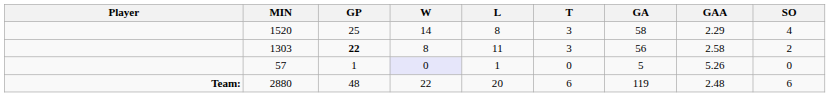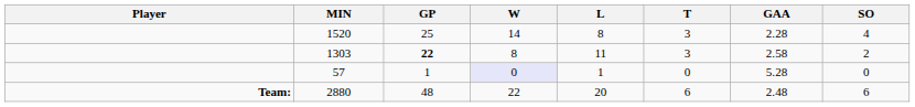 <table class="wikitable sortable" width="60%">
 <tr>
 <th bgcolor="#DDDDFF" width="10%">Player</th>
 <th width="3%" bgcolor="#DDDDFF" title="Minutes played">MIN</th>
 <th width="3%" bgcolor="#DDDDFF" title="Games played in">GP</th>
 <th width="3%" bgcolor="#DDDDFF" title="Games played in">W</th>
 <th width="3%" bgcolor="#DDDDFF"title="Games played in">L</th>
 <th width="3%" bgcolor="#DDDDFF" title="Ties">T</th>
-<th width="3%" bgcolor="#DDDDFF" title="Goals against">GA</th>
 <th width="3%" bgcolor="#DDDDFF" title="Goals against average">GAA</th>
 <th width="3%" bgcolor="#DDDDFF"title="Shut-outs">SO</th>
 </tr>
 <tr align="center">
 <td align="right"></td>
 <td>1520</td>
 <td>25</td>
 <td>14</td>
 <td>8</td>
 <td>3</td>
-<td>58</td>
-<td>2.29</td>
+<td>2.28</td>
 <td>4</td>
 </tr>
 <tr align="center">
 <td align="right"></td>
 <td>1303</td>
 <td><strong>22</strong></td>
 <td>8</td>
 <td>11</td>
 <td>3</td>
-<td>56</td>
 <td>2.58</td>
 <td>2</td>
 </tr>
 <tr align="center">
 <td align="right"></td>
 <td>57</td>
 <td>1</td>
 <td style="background: lavender;">0</td>
 <td>1</td>
 <td>0</td>
-<td>5</td>
-<td>5.26</td>
+<td>5.28</td>
 <td>0</td>
 </tr>
 <tr align="center">
 <td align="right"><strong>Team:</strong></td>
 <td>2880</td>
 <td>48</td>
 <td>22</td>
 <td>20</td>
 <td>6</td>
-<td>119</td>
 <td>2.48</td>
 <td>6</td>
 </tr>
 </table>
